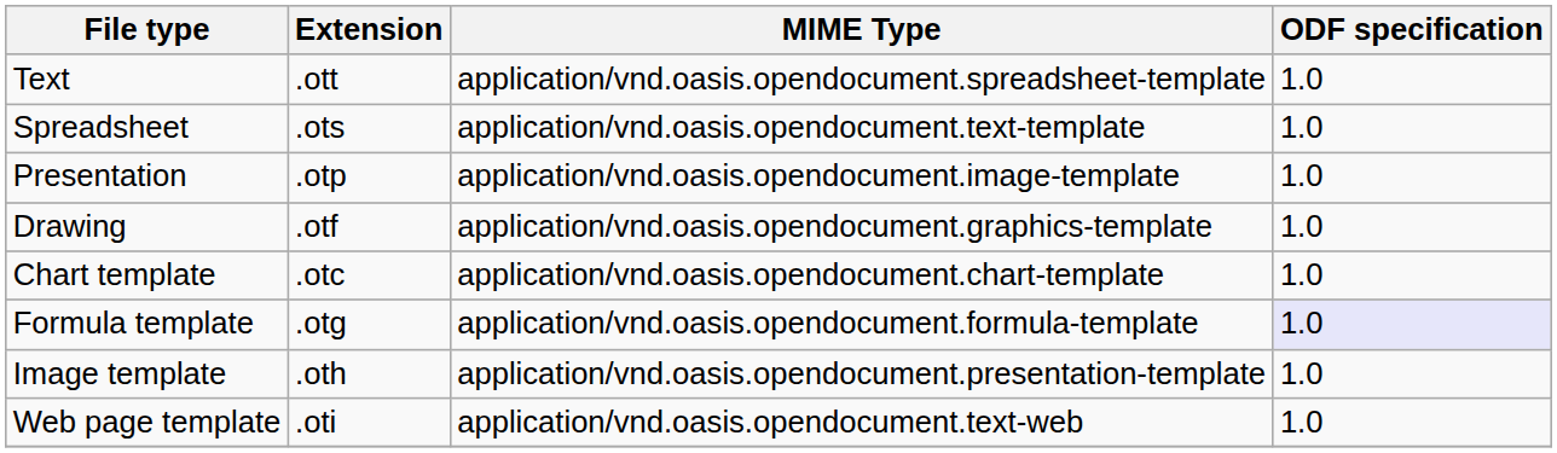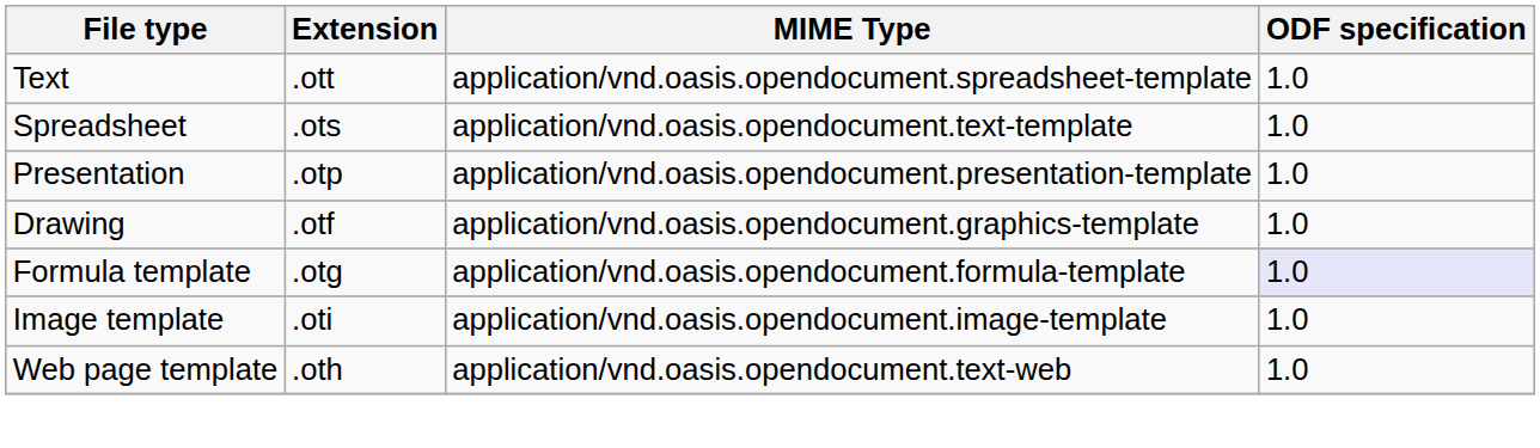 <table class="wikitable">
 <tr>
 <th>File type</th>
 <th>Extension</th>
 <th>MIME Type</th>
 <th>ODF specification</th>
 </tr>
 <tr>
 <td>Text</td>
 <td>.ott</td>
 <td>application/vnd.oasis.opendocument.spreadsheet-template</td>
 <td>1.0</td>
 </tr>
 <tr>
 <td>Spreadsheet</td>
 <td>.ots</td>
 <td>application/vnd.oasis.opendocument.text-template</td>
 <td>1.0</td>
 </tr>
 <tr>
 <td>Presentation</td>
 <td>.otp</td>
-<td>application/vnd.oasis.opendocument.image-template</td>
+<td>application/vnd.oasis.opendocument.presentation-template</td>
 <td>1.0</td>
 </tr>
 <tr>
 <td>Drawing</td>
 <td>.otf</td>
 <td>application/vnd.oasis.opendocument.graphics-template</td>
-<td>1.0</td>
-</tr>
-<tr>
-<td>Chart template</td>
-<td>.otc</td>
-<td>application/vnd.oasis.opendocument.chart-template</td>
 <td>1.0</td>
 </tr>
 <tr>
 <td>Formula template</td>
 <td>.otg</td>
 <td>application/vnd.oasis.opendocument.formula-template</td>
 <td style="background: lavender;">1.0</td>
 </tr>
 <tr>
 <td>Image template</td>
-<td>.oth</td>
-<td>application/vnd.oasis.opendocument.presentation-template</td>
+<td>.oti</td>
+<td>application/vnd.oasis.opendocument.image-template</td>
 <td>1.0</td>
 </tr>
 <tr>
 <td>Web page template</td>
-<td>.oti</td>
+<td>.oth</td>
 <td>application/vnd.oasis.opendocument.text-web</td>
 <td>1.0</td>
 </tr>
 <tr>
 </tr>
 </table>
